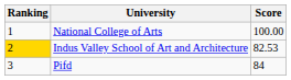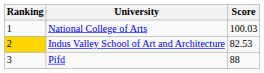 <table class="wikitable sortable">
 <tr>
 <th>Ranking</th>
 <th>University</th>
 <th>Score</th>
 </tr>
 <tr>
 <td>1</td>
 <td><a href='#'>National College of Arts</a></td>
-<td>100.00</td>
+<td>100.03</td>
 </tr>
 <tr>
 <td style="background: gold;">2</td>
 <td><a href='#'>Indus Valley School of Art and Architecture</a></td>
 <td>82.53</td>
 </tr>
 <tr>
 <td>3</td>
 <td><a href='#'>Pifd</a></td>
-<td>84</td>
+<td>88</td>
 </tr>
 </table>
